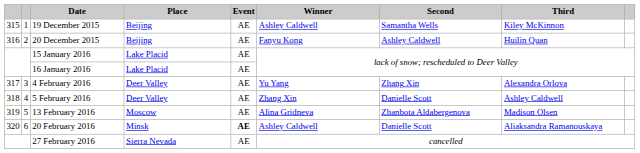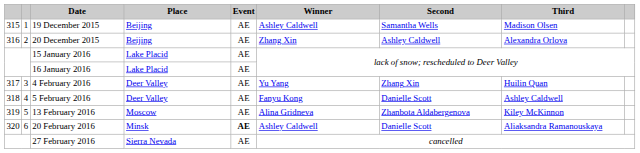 <table class="wikitable plainrowheaders" style="background:#fff; font-size:86%; line-height:16px; border:grey solid 1px; border-collapse:collapse;">
 <tr style="background:#ccc; text-align:center;">
 <th scope="col" style="background:#ccc; width=20 px;"></th>
 <th scope="col" style="background:#ccc; width=30 px;"></th>
 <th scope="col" style="background:#ccc; width:140px;">Date</th>
 <th scope="col" style="background:#ccc; width:160px;">Place</th>
 <th scope="col" style="background:#ccc; width:15px;">Event</th>
 <th scope="col" style="background:#ccc; width:185px;">Winner</th>
 <th scope="col" style="background:#ccc; width:185px;">Second</th>
 <th scope="col" style="background:#ccc; width:185px;">Third</th>
 <th scope="col" style="background:#ccc; width:10px;"></th>
 </tr>
 <tr>
 <td align=center>315</td>
 <td align=center>1</td>
 <td>19 December 2015</td>
 <td> <a href='#'>Beijing</a></td>
 <td align=center>AE</td>
 <td> <a href='#'>Ashley Caldwell</a></td>
 <td> <a href='#'>Samantha Wells</a></td>
-<td> <a href='#'>Kiley McKinnon</a></td>
+<td> <a href='#'>Madison Olsen</a></td>
 <td></td>
 </tr>
 <tr>
 <td align=center>316</td>
 <td align=center>2</td>
 <td>20 December 2015</td>
 <td> <a href='#'>Beijing</a></td>
 <td align=center>AE</td>
-<td> <a href='#'>Fanyu Kong</a></td>
+<td> <a href='#'>Zhang Xin</a></td>
 <td> <a href='#'>Ashley Caldwell</a></td>
-<td> <a href='#'>Huilin Quan</a></td>
+<td> <a href='#'>Alexandra Orlova</a></td>
 <td></td>
 </tr>
 <tr>
 <td colspan=2 rowspan=2></td>
 <td>15 January 2016</td>
 <td> <a href='#'>Lake Placid</a></td>
 <td align=center>AE</td>
 <td colspan=4 rowspan=2 align=center><em>lack of snow; rescheduled to Deer Valley</em></td>
 </tr>
 <tr>
 <td>16 January 2016</td>
 <td> <a href='#'>Lake Placid</a></td>
 <td align=center>AE</td>
 </tr>
 <tr>
 <td align=center>317</td>
 <td align=center>3</td>
 <td>4 February 2016 </td>
 <td> <a href='#'>Deer Valley</a></td>
 <td align=center>AE</td>
 <td> <a href='#'>Yu Yang</a></td>
 <td> <a href='#'>Zhang Xin</a></td>
-<td> <a href='#'>Alexandra Orlova</a></td>
+<td> <a href='#'>Huilin Quan</a></td>
 <td></td>
 </tr>
 <tr>
 <td align=center>318</td>
 <td align=center>4</td>
 <td>5 February 2016</td>
 <td> <a href='#'>Deer Valley</a></td>
 <td align=center>AE</td>
-<td> <a href='#'>Zhang Xin</a></td>
+<td> <a href='#'>Fanyu Kong</a></td>
 <td> <a href='#'>Danielle Scott</a></td>
 <td> <a href='#'>Ashley Caldwell</a></td>
 <td></td>
 </tr>
 <tr>
 <td align=center>319</td>
 <td align=center>5</td>
 <td>13 February 2016</td>
 <td> <a href='#'>Moscow</a></td>
 <td align=center>AE</td>
 <td> <a href='#'>Alina Gridneva</a></td>
 <td> <a href='#'>Zhanbota Aldabergenova</a></td>
-<td> <a href='#'>Madison Olsen</a></td>
+<td> <a href='#'>Kiley McKinnon</a></td>
 <td></td>
 </tr>
 <tr>
 <td align=center>320</td>
 <td align=center>6</td>
 <td>20 February 2016</td>
 <td> <a href='#'>Minsk</a></td>
 <td align=center><strong>AE</strong></td>
 <td> <a href='#'>Ashley Caldwell</a></td>
 <td> <a href='#'>Danielle Scott</a></td>
 <td> <a href='#'>Aliaksandra Ramanouskaya</a></td>
 <td></td>
 </tr>
 <tr>
 <td colspan=2></td>
 <td>27 February 2016</td>
 <td> <a href='#'>Sierra Nevada</a></td>
 <td align=center>AE</td>
 <td colspan=4 align=center><em>cancelled</em></td>
 </tr>
 </table>
